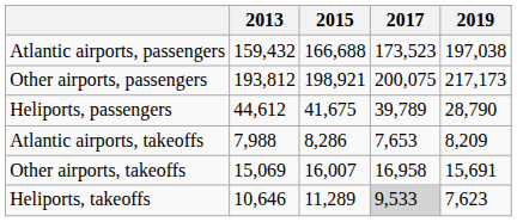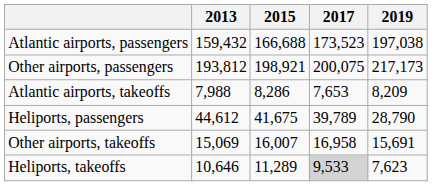 <table class="wikitable sortable">
 <tr>
 <th></th>
 <th>2013</th>
 <th>2015</th>
 <th>2017</th>
 <th>2019</th>
 </tr>
 <tr>
 <td>Atlantic airports, passengers</td>
 <td>159,432</td>
 <td>166,688</td>
 <td>173,523</td>
 <td>197,038</td>
 </tr>
 <tr>
 <td>Other airports, passengers</td>
 <td>193,812</td>
 <td>198,921</td>
 <td>200,075</td>
 <td>217,173</td>
 </tr>
 <tr>
+<td>Atlantic airports, takeoffs</td>
+<td>7,988</td>
+<td>8,286</td>
+<td>7,653</td>
+<td>8,209</td>
+</tr>
+<tr>
 <td>Heliports, passengers</td>
 <td>44,612</td>
 <td>41,675</td>
 <td>39,789</td>
 <td>28,790</td>
-</tr>
-<tr>
-<td>Atlantic airports, takeoffs</td>
-<td>7,988</td>
-<td>8,286</td>
-<td>7,653</td>
-<td>8,209</td>
 </tr>
 <tr>
 <td>Other airports, takeoffs</td>
 <td>15,069</td>
 <td>16,007</td>
 <td>16,958</td>
 <td>15,691</td>
 </tr>
 <tr>
 <td>Heliports, takeoffs</td>
 <td>10,646</td>
 <td>11,289</td>
 <td style="background: lightgrey;">9,533</td>
 <td>7,623</td>
 </tr>
 </table>
